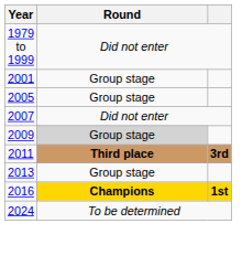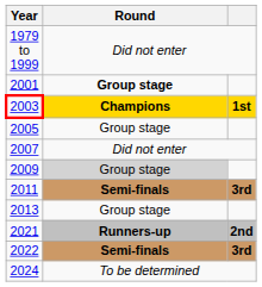 <table class="wikitable" style="text-align: center; font-size:90%">
 <tr>
 <th>Year</th>
 <th style="width:200px">Round</th>
 <th></th>
 </tr>
 <tr>
 <td><a href='#'>1979</a><br>to<br><a href='#'>1999</a></td>
 <td colspan="2"><em>Did not enter</em></td>
 </tr>
 <tr>
 <td><a href='#'>2001</a></td>
-<td>Group stage</td>
+<td><strong>Group stage</strong></td>
 <td></td>
+</tr>
+<tr>
+<td style="border: 3px solid red"><a href='#'>2003</a></td>
+<td bgcolor=Gold><strong>Champions</strong></td>
+<td bgcolor=Gold><strong>1st</strong></td>
 </tr>
 <tr>
 <td><a href='#'>2005</a></td>
 <td>Group stage</td>
 <td></td>
 </tr>
 <tr>
 <td><a href='#'>2007</a></td>
 <td colspan="2"><em>Did not enter</em></td>
 </tr>
 <tr>
 <td><a href='#'>2009</a></td>
 <td style="background: lightgrey;">Group stage</td>
 <td></td>
 </tr>
 <tr>
 <td><a href='#'>2011</a></td>
-<td bgcolor="cc9966"><strong>Third place</strong></td>
+<td bgcolor="cc9966"><strong>Semi-finals</strong></td>
 <td bgcolor="cc9966"><strong>3rd</strong></td>
 </tr>
 <tr>
 <td><a href='#'>2013</a></td>
 <td>Group stage</td>
 <td></td>
 </tr>
 <tr>
-<td><a href='#'>2016</a></td>
-<td bgcolor=Gold><strong>Champions</strong></td>
-<td bgcolor=Gold><strong>1st</strong></td>
+<td><a href='#'>2021</a></td>
+<td bgcolor=Silver><strong>Runners-up</strong></td>
+<td bgcolor=Silver><strong>2nd</strong></td>
+</tr>
+<tr>
+<td><a href='#'>2022</a></td>
+<td bgcolor="cc9966"><strong>Semi-finals</strong></td>
+<td bgcolor="cc9966"><strong>3rd</strong></td>
 </tr>
 <tr>
 <td><a href='#'>2024</a></td>
 <td colspan="2"><em>To be determined</em></td>
 </tr>
 </table>
